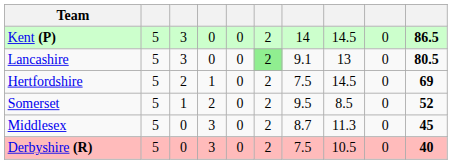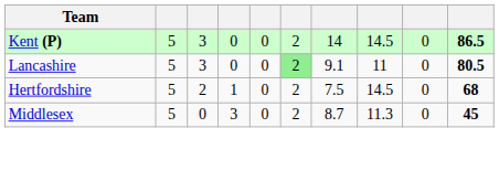 <table class="wikitable" style="text-align:center">
 <tr>
 <th width="150">Team</th>
 <th width="25"></th>
 <th width="25"></th>
 <th width="25"></th>
 <th width="25"></th>
 <th width="25"></th>
 <th width="40"></th>
 <th width="40"></th>
 <th width="40"></th>
 <th width="40"></th>
 </tr>
 <tr style="background:#cfc">
 <td style="text-align:left"><a href='#'>Kent</a> <strong>(P)</strong></td>
 <td>5</td>
 <td>3</td>
 <td>0</td>
 <td>0</td>
 <td>2</td>
 <td>14</td>
 <td>14.5</td>
 <td>0</td>
 <td><strong>86.5</strong></td>
 </tr>
 <tr>
 <td style="text-align:left"><a href='#'>Lancashire</a></td>
 <td>5</td>
 <td>3</td>
 <td>0</td>
 <td>0</td>
 <td style="background: lightgreen;">2</td>
 <td>9.1</td>
-<td>13</td>
+<td>11</td>
 <td>0</td>
 <td><strong>80.5</strong></td>
 </tr>
 <tr>
 <td style="text-align:left"><a href='#'>Hertfordshire</a></td>
 <td>5</td>
 <td>2</td>
 <td>1</td>
 <td>0</td>
 <td>2</td>
 <td>7.5</td>
 <td>14.5</td>
 <td>0</td>
-<td><strong>69</strong></td>
-</tr>
-<tr>
-<td style="text-align:left"><a href='#'>Somerset</a></td>
-<td>5</td>
-<td>1</td>
-<td>2</td>
-<td>0</td>
-<td>2</td>
-<td>9.5</td>
-<td>8.5</td>
-<td>0</td>
-<td><strong>52</strong></td>
+<td><strong>68</strong></td>
 </tr>
 <tr>
 <td style="text-align:left"><a href='#'>Middlesex</a></td>
 <td>5</td>
 <td>0</td>
 <td>3</td>
 <td>0</td>
 <td>2</td>
 <td>8.7</td>
 <td>11.3</td>
 <td>0</td>
 <td><strong>45</strong></td>
 </tr>
-<tr style="background:#FFBBBB">
-<td style="text-align:left"><a href='#'>Derbyshire</a> <strong>(R)</strong></td>
-<td>5</td>
-<td>0</td>
-<td>3</td>
-<td>0</td>
-<td>2</td>
-<td>7.5</td>
-<td>10.5</td>
-<td>0</td>
-<td><strong>40</strong></td>
-</tr>
 </table>
